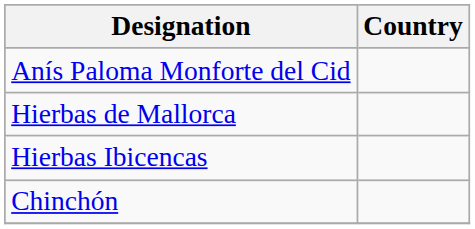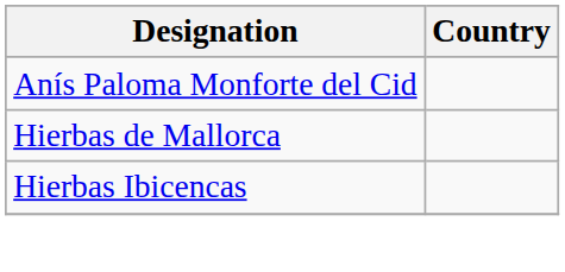 <table class="wikitable">
 <tr>
 <th>Designation</th>
 <th>Country</th>
 </tr>
 <tr>
 <td><a href='#'>Anís Paloma Monforte del Cid</a></td>
 <td></td>
 </tr>
 <tr>
 <td><a href='#'>Hierbas de Mallorca</a></td>
 <td></td>
 </tr>
 <tr>
 <td><a href='#'>Hierbas Ibicencas</a></td>
 <td></td>
 </tr>
 <tr>
-<td><a href='#'>Chinchón</a></td>
-<td></td>
-</tr>
-<tr>
 </tr>
 </table>
